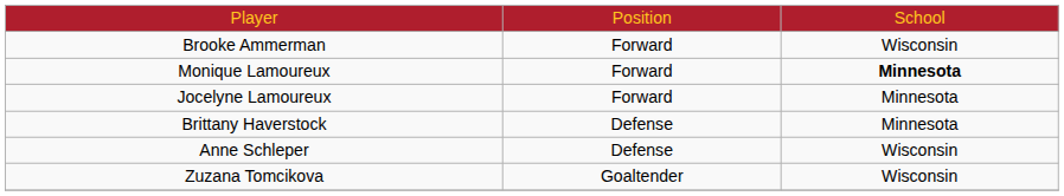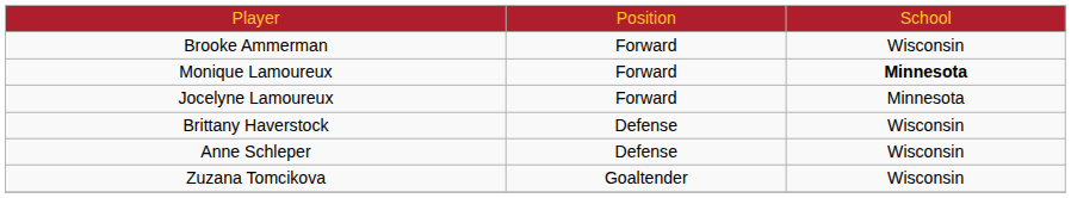 <table class="wikitable" width="80%">
 <tr align="center"  style=" background:#AF1E2D;color:#FFC61E;">
 <td>Player</td>
 <td>Position</td>
 <td>School</td>
 </tr>
 <tr align="center" bgcolor="">
 <td>Brooke Ammerman</td>
 <td>Forward</td>
 <td>Wisconsin</td>
 </tr>
 <tr align="center" bgcolor="">
 <td>Monique Lamoureux</td>
 <td>Forward</td>
 <td><strong>Minnesota</strong></td>
 </tr>
 <tr align="center" bgcolor="">
 <td>Jocelyne Lamoureux</td>
 <td>Forward</td>
 <td>Minnesota</td>
 </tr>
 <tr align="center" bgcolor="">
 <td>Brittany Haverstock</td>
 <td>Defense</td>
-<td>Minnesota</td>
+<td>Wisconsin</td>
 </tr>
 <tr align="center" bgcolor="">
 <td>Anne Schleper</td>
 <td>Defense</td>
 <td>Wisconsin</td>
 </tr>
 <tr align="center" bgcolor="">
 <td>Zuzana Tomcikova</td>
 <td>Goaltender</td>
 <td>Wisconsin</td>
 </tr>
 <tr align="center" bgcolor="">
 </tr>
 </table>
